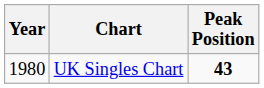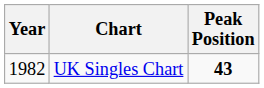 <table class="wikitable">
 <tr>
 <th>Year</th>
 <th>Chart</th>
 <th>Peak<br>Position</th>
 </tr>
 <tr>
-<td>1980</td>
+<td>1982</td>
 <td><a href='#'>UK Singles Chart</a></td>
 <td align="center"><strong>43</strong></td>
 </tr>
 </table>
